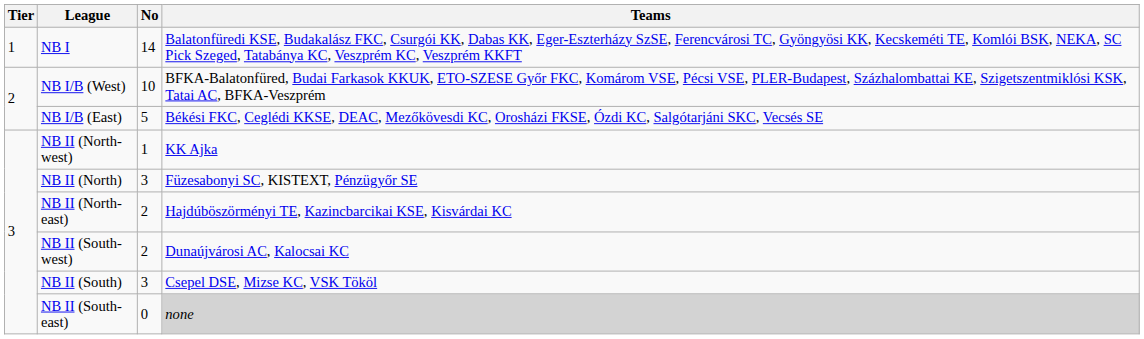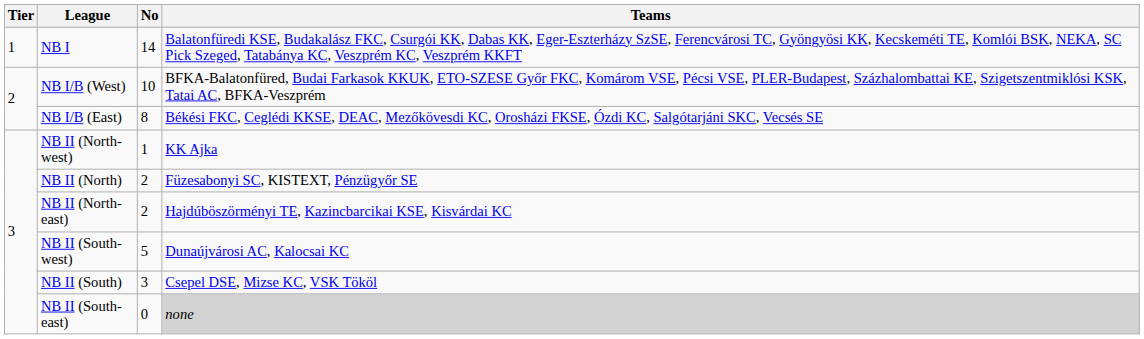 <table class="wikitable sortable">
 <tr>
 <th>Tier</th>
 <th>League</th>
 <th>No</th>
 <th>Teams</th>
 </tr>
 <tr>
 <td>1</td>
 <td><a href='#'>NB I</a></td>
 <td>14</td>
 <td><a href='#'>Balatonfüredi KSE</a>, <a href='#'>Budakalász FKC</a>, <a href='#'>Csurgói KK</a>, <a href='#'>Dabas KK</a>, <a href='#'>Eger-Eszterházy SzSE</a>, <a href='#'>Ferencvárosi TC</a>, <a href='#'>Gyöngyösi KK</a>, <a href='#'>Kecskeméti TE</a>, <a href='#'>Komlói BSK</a>, <a href='#'>NEKA</a>, <a href='#'>SC Pick Szeged</a>, <a href='#'>Tatabánya KC</a>, <a href='#'>Veszprém KC</a>, <a href='#'>Veszprém KKFT</a></td>
 </tr>
 <tr>
 <td rowspan=2>2</td>
 <td><a href='#'>NB I/B</a> (West)</td>
 <td>10</td>
 <td>BFKA-Balatonfüred, <a href='#'>Budai Farkasok KKUK</a>, <a href='#'>ETO-SZESE Győr FKC</a>, <a href='#'>Komárom VSE</a>, <a href='#'>Pécsi VSE</a>, <a href='#'>PLER-Budapest</a>, <a href='#'>Százhalombattai KE</a>, <a href='#'>Szigetszentmiklósi KSK</a>, <a href='#'>Tatai AC</a>, BFKA-Veszprém</td>
 </tr>
 <tr>
 <td><a href='#'>NB I/B</a> (East)</td>
-<td>5</td>
+<td>8</td>
 <td><a href='#'>Békési FKC</a>, <a href='#'>Ceglédi KKSE</a>, <a href='#'>DEAC</a>, <a href='#'>Mezőkövesdi KC</a>, <a href='#'>Orosházi FKSE</a>, <a href='#'>Ózdi KC</a>, <a href='#'>Salgótarjáni SKC</a>, <a href='#'>Vecsés SE</a></td>
 </tr>
 <tr>
 <td rowspan=6>3</td>
 <td><a href='#'>NB II</a> (North-west)</td>
 <td>1</td>
 <td><a href='#'>KK Ajka</a></td>
 </tr>
 <tr>
 <td><a href='#'>NB II</a> (North)</td>
-<td>3</td>
+<td>2</td>
 <td><a href='#'>Füzesabonyi SC</a>, KISTEXT, <a href='#'>Pénzügyőr SE</a></td>
 </tr>
 <tr>
 <td><a href='#'>NB II</a> (North-east)</td>
 <td>2</td>
 <td><a href='#'>Hajdúböszörményi TE</a>, <a href='#'>Kazincbarcikai KSE</a>, <a href='#'>Kisvárdai KC</a></td>
 </tr>
 <tr>
 <td><a href='#'>NB II</a> (South-west)</td>
-<td>2</td>
+<td>5</td>
 <td><a href='#'>Dunaújvárosi AC</a>, <a href='#'>Kalocsai KC</a></td>
 </tr>
 <tr>
 <td><a href='#'>NB II</a> (South)</td>
 <td>3</td>
 <td><a href='#'>Csepel DSE</a>, <a href='#'>Mizse KC</a>,  <a href='#'>VSK Tököl</a></td>
 </tr>
 <tr>
 <td><a href='#'>NB II</a> (South-east)</td>
 <td>0</td>
 <td style="background: lightgrey;"><em>none</em></td>
 </tr>
 </table>
